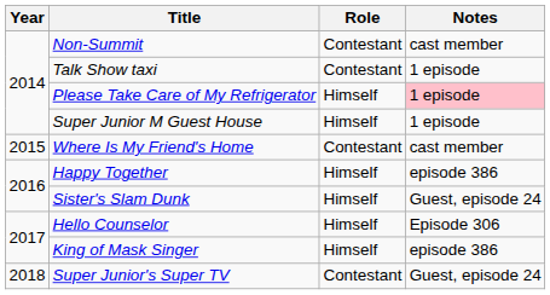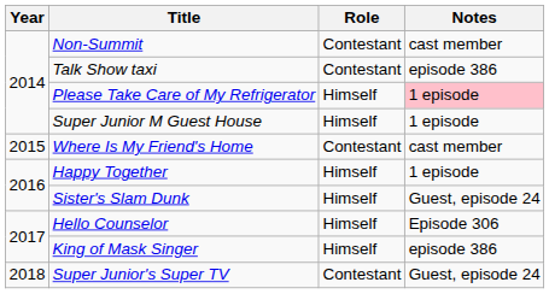 <table class="wikitable sortable">
 <tr>
 <th>Year</th>
 <th>Title</th>
 <th>Role</th>
 <th>Notes</th>
 </tr>
 <tr>
 <td rowspan=4>2014</td>
 <td><em><a href='#'>Non-Summit</a></em></td>
 <td>Contestant</td>
 <td>cast member</td>
 </tr>
 <tr>
 <td><em>Talk Show taxi</em></td>
 <td>Contestant</td>
-<td>1 episode</td>
+<td>episode 386</td>
 </tr>
 <tr>
 <td><em><a href='#'>Please Take Care of My Refrigerator</a></em></td>
 <td>Himself</td>
 <td style="background: pink;">1 episode</td>
 </tr>
 <tr>
 <td><em>Super Junior M Guest House</em></td>
 <td>Himself</td>
 <td>1 episode</td>
 </tr>
 <tr>
 <td>2015</td>
 <td><em><a href='#'>Where Is My Friend's Home</a></em></td>
 <td>Contestant</td>
 <td>cast member</td>
 </tr>
 <tr>
 <td rowspan=2>2016</td>
 <td><em><a href='#'>Happy Together</a></em></td>
 <td>Himself</td>
-<td>episode 386</td>
+<td>1 episode</td>
 </tr>
 <tr>
 <td><em><a href='#'>Sister's Slam Dunk</a></em></td>
 <td>Himself</td>
 <td>Guest, episode 24</td>
 </tr>
 <tr>
 <td rowspan=2>2017</td>
 <td><em><a href='#'>Hello Counselor</a></em></td>
 <td>Himself</td>
 <td>Episode 306</td>
 </tr>
 <tr>
 <td><em><a href='#'>King of Mask Singer</a></em></td>
 <td>Himself</td>
 <td>episode 386</td>
 </tr>
 <tr>
 <td rowspan=2>2018</td>
 <td><em><a href='#'>Super Junior's Super TV</a></em></td>
 <td>Contestant</td>
 <td>Guest, episode 24</td>
 </tr>
 </table>
